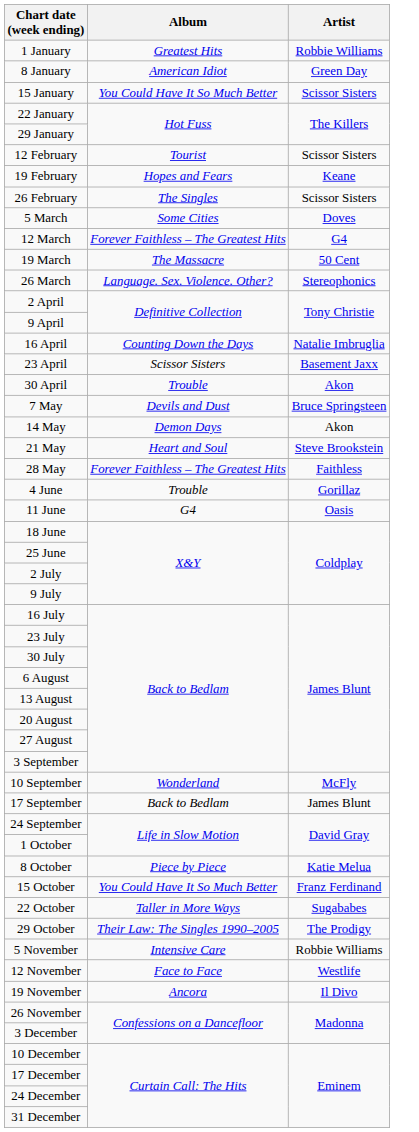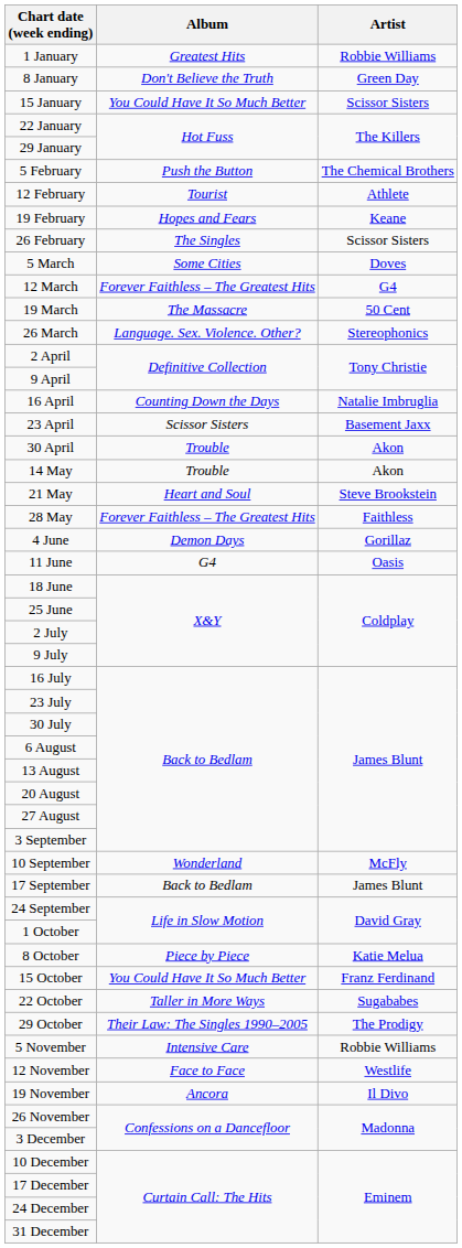 <table class="wikitable plainrowheaders" style="font-size:97%; text-align:center;">
 <tr>
 <th>Chart date<br>(week ending)</th>
 <th>Album</th>
 <th>Artist</th>
 </tr>
 <tr>
 <td>1 January</td>
 <td><em><a href='#'>Greatest Hits</a></em></td>
 <td><a href='#'>Robbie Williams</a></td>
 </tr>
 <tr>
 <td>8 January</td>
-<td><em><a href='#'>American Idiot</a></em></td>
+<td><em><a href='#'>Don't Believe the Truth</a></em></td>
 <td><a href='#'>Green Day</a></td>
 </tr>
 <tr>
 <td>15 January</td>
 <td><em><a href='#'>You Could Have It So Much Better</a></em></td>
 <td><a href='#'>Scissor Sisters</a></td>
 </tr>
 <tr>
 <td>22 January</td>
 <td rowspan="2"><em><a href='#'>Hot Fuss</a></em></td>
 <td rowspan="2"><a href='#'>The Killers</a></td>
 </tr>
 <tr>
 <td>29 January</td>
 </tr>
 <tr>
+<td>5 February</td>
+<td><em><a href='#'>Push the Button</a></em></td>
+<td><a href='#'>The Chemical Brothers</a></td>
+</tr>
+<tr>
 <td>12 February</td>
 <td><em><a href='#'>Tourist</a></em></td>
-<td>Scissor Sisters</td>
+<td><a href='#'>Athlete</a></td>
 </tr>
 <tr>
 <td>19 February</td>
 <td><em><a href='#'>Hopes and Fears</a></em></td>
 <td><a href='#'>Keane</a></td>
 </tr>
 <tr>
 <td>26 February</td>
 <td><em><a href='#'>The Singles</a></em></td>
 <td>Scissor Sisters</td>
 </tr>
 <tr>
 <td>5 March</td>
 <td><em><a href='#'>Some Cities</a></em></td>
 <td><a href='#'>Doves</a></td>
 </tr>
 <tr>
 <td>12 March</td>
 <td><em><a href='#'>Forever Faithless – The Greatest Hits</a></em></td>
 <td><a href='#'>G4</a></td>
 </tr>
 <tr>
 <td>19 March</td>
 <td><em><a href='#'>The Massacre</a></em></td>
 <td><a href='#'>50 Cent</a></td>
 </tr>
 <tr>
 <td>26 March</td>
 <td><em><a href='#'>Language. Sex. Violence. Other?</a></em></td>
 <td><a href='#'>Stereophonics</a></td>
 </tr>
 <tr>
 <td>2 April</td>
 <td rowspan="2"><em><a href='#'>Definitive Collection</a></em></td>
 <td rowspan="2"><a href='#'>Tony Christie</a></td>
 </tr>
 <tr>
 <td>9 April</td>
 </tr>
 <tr>
 <td>16 April</td>
 <td><em><a href='#'>Counting Down the Days</a></em></td>
 <td><a href='#'>Natalie Imbruglia</a></td>
 </tr>
 <tr>
 <td>23 April</td>
 <td><em>Scissor Sisters</em></td>
 <td><a href='#'>Basement Jaxx</a></td>
 </tr>
 <tr>
 <td>30 April</td>
 <td><em><a href='#'>Trouble</a></em></td>
 <td><a href='#'>Akon</a></td>
 </tr>
 <tr>
-<td>7 May</td>
-<td><em><a href='#'>Devils and Dust</a></em></td>
-<td><a href='#'>Bruce Springsteen</a></td>
-</tr>
-<tr>
 <td>14 May</td>
-<td><em><a href='#'>Demon Days</a></em></td>
+<td><em>Trouble</em></td>
 <td>Akon</td>
 </tr>
 <tr>
 <td>21 May</td>
 <td><em><a href='#'>Heart and Soul</a></em></td>
 <td><a href='#'>Steve Brookstein</a></td>
 </tr>
 <tr>
 <td>28 May</td>
 <td><em><a href='#'>Forever Faithless – The Greatest Hits</a></em></td>
 <td><a href='#'>Faithless</a></td>
 </tr>
 <tr>
 <td>4 June</td>
-<td><em>Trouble</em></td>
+<td><em><a href='#'>Demon Days</a></em></td>
 <td><a href='#'>Gorillaz</a></td>
 </tr>
 <tr>
 <td>11 June</td>
 <td><em>G4</em></td>
 <td><a href='#'>Oasis</a></td>
 </tr>
 <tr>
 <td>18 June</td>
 <td rowspan="4"><em><a href='#'>X&Y</a></em></td>
 <td rowspan="4"><a href='#'>Coldplay</a></td>
 </tr>
 <tr>
 <td>25 June</td>
 </tr>
 <tr>
 <td>2 July</td>
 </tr>
 <tr>
 <td>9 July</td>
 </tr>
 <tr>
 <td>16 July</td>
 <td rowspan="8"><em><a href='#'>Back to Bedlam</a></em></td>
 <td rowspan="8"><a href='#'>James Blunt</a></td>
 </tr>
 <tr>
 <td>23 July</td>
 </tr>
 <tr>
 <td>30 July</td>
 </tr>
 <tr>
 <td>6 August</td>
 </tr>
 <tr>
 <td>13 August</td>
 </tr>
 <tr>
 <td>20 August</td>
 </tr>
 <tr>
 <td>27 August</td>
 </tr>
 <tr>
 <td>3 September</td>
 </tr>
 <tr>
 <td>10 September</td>
 <td><em><a href='#'>Wonderland</a></em></td>
 <td><a href='#'>McFly</a></td>
 </tr>
 <tr>
 <td>17 September</td>
 <td><em>Back to Bedlam</em></td>
 <td>James Blunt</td>
 </tr>
 <tr>
 <td>24 September</td>
 <td rowspan="2"><em><a href='#'>Life in Slow Motion</a></em></td>
 <td rowspan="2"><a href='#'>David Gray</a></td>
 </tr>
 <tr>
 <td>1 October</td>
 </tr>
 <tr>
 <td>8 October</td>
 <td><em><a href='#'>Piece by Piece</a></em></td>
 <td><a href='#'>Katie Melua</a></td>
 </tr>
 <tr>
 <td>15 October</td>
 <td><em><a href='#'>You Could Have It So Much Better</a></em></td>
 <td><a href='#'>Franz Ferdinand</a></td>
 </tr>
 <tr>
 <td>22 October</td>
 <td><em><a href='#'>Taller in More Ways</a></em></td>
 <td><a href='#'>Sugababes</a></td>
 </tr>
 <tr>
 <td>29 October</td>
 <td><em><a href='#'>Their Law: The Singles 1990–2005</a></em></td>
 <td><a href='#'>The Prodigy</a></td>
 </tr>
 <tr>
 <td>5 November</td>
 <td><em><a href='#'>Intensive Care</a></em></td>
 <td>Robbie Williams</td>
 </tr>
 <tr>
 <td>12 November</td>
 <td><em><a href='#'>Face to Face</a></em></td>
 <td><a href='#'>Westlife</a></td>
 </tr>
 <tr>
 <td>19 November</td>
 <td><em><a href='#'>Ancora</a></em></td>
 <td><a href='#'>Il Divo</a></td>
 </tr>
 <tr>
 <td>26 November</td>
 <td rowspan="2"><em><a href='#'>Confessions on a Dancefloor</a></em></td>
 <td rowspan="2"><a href='#'>Madonna</a></td>
 </tr>
 <tr>
 <td>3 December</td>
 </tr>
 <tr>
 <td>10 December</td>
 <td rowspan="4"><em><a href='#'>Curtain Call: The Hits</a></em></td>
 <td rowspan="4"><a href='#'>Eminem</a></td>
 </tr>
 <tr>
 <td>17 December</td>
 </tr>
 <tr>
 <td>24 December</td>
 </tr>
 <tr>
 <td>31 December</td>
 </tr>
 </table>
